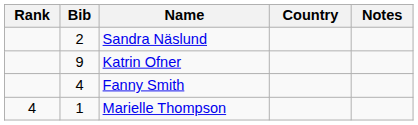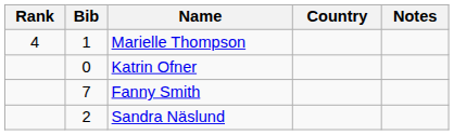 <table class="wikitable" style="text-align:center; width:450px">
 <tr>
 <th>Rank</th>
 <th>Bib</th>
 <th>Name</th>
 <th>Country</th>
 <th>Notes</th>
 </tr>
 <tr>
+<td>4</td>
+<td>1</td>
+<td align=left><a href='#'>Marielle Thompson</a></td>
+<td align=left></td>
+<td></td>
+</tr>
+<tr>
+<td></td>
+<td>0</td>
+<td align=left><a href='#'>Katrin Ofner</a></td>
+<td align=left></td>
+<td></td>
+</tr>
+<tr>
+<td></td>
+<td>7</td>
+<td align=left><a href='#'>Fanny Smith</a></td>
+<td align=left></td>
+<td></td>
+</tr>
+<tr>
 <td></td>
 <td>2</td>
 <td align=left><a href='#'>Sandra Näslund</a></td>
 <td align=left></td>
 <td></td>
 </tr>
-<tr>
-<td></td>
-<td>9</td>
-<td align=left><a href='#'>Katrin Ofner</a></td>
-<td align=left></td>
-<td></td>
-</tr>
-<tr>
-<td></td>
-<td>4</td>
-<td align=left><a href='#'>Fanny Smith</a></td>
-<td align=left></td>
-<td></td>
-</tr>
-<tr>
-<td>4</td>
-<td>1</td>
-<td align=left><a href='#'>Marielle Thompson</a></td>
-<td align=left></td>
-<td></td>
-</tr>
 </table>
